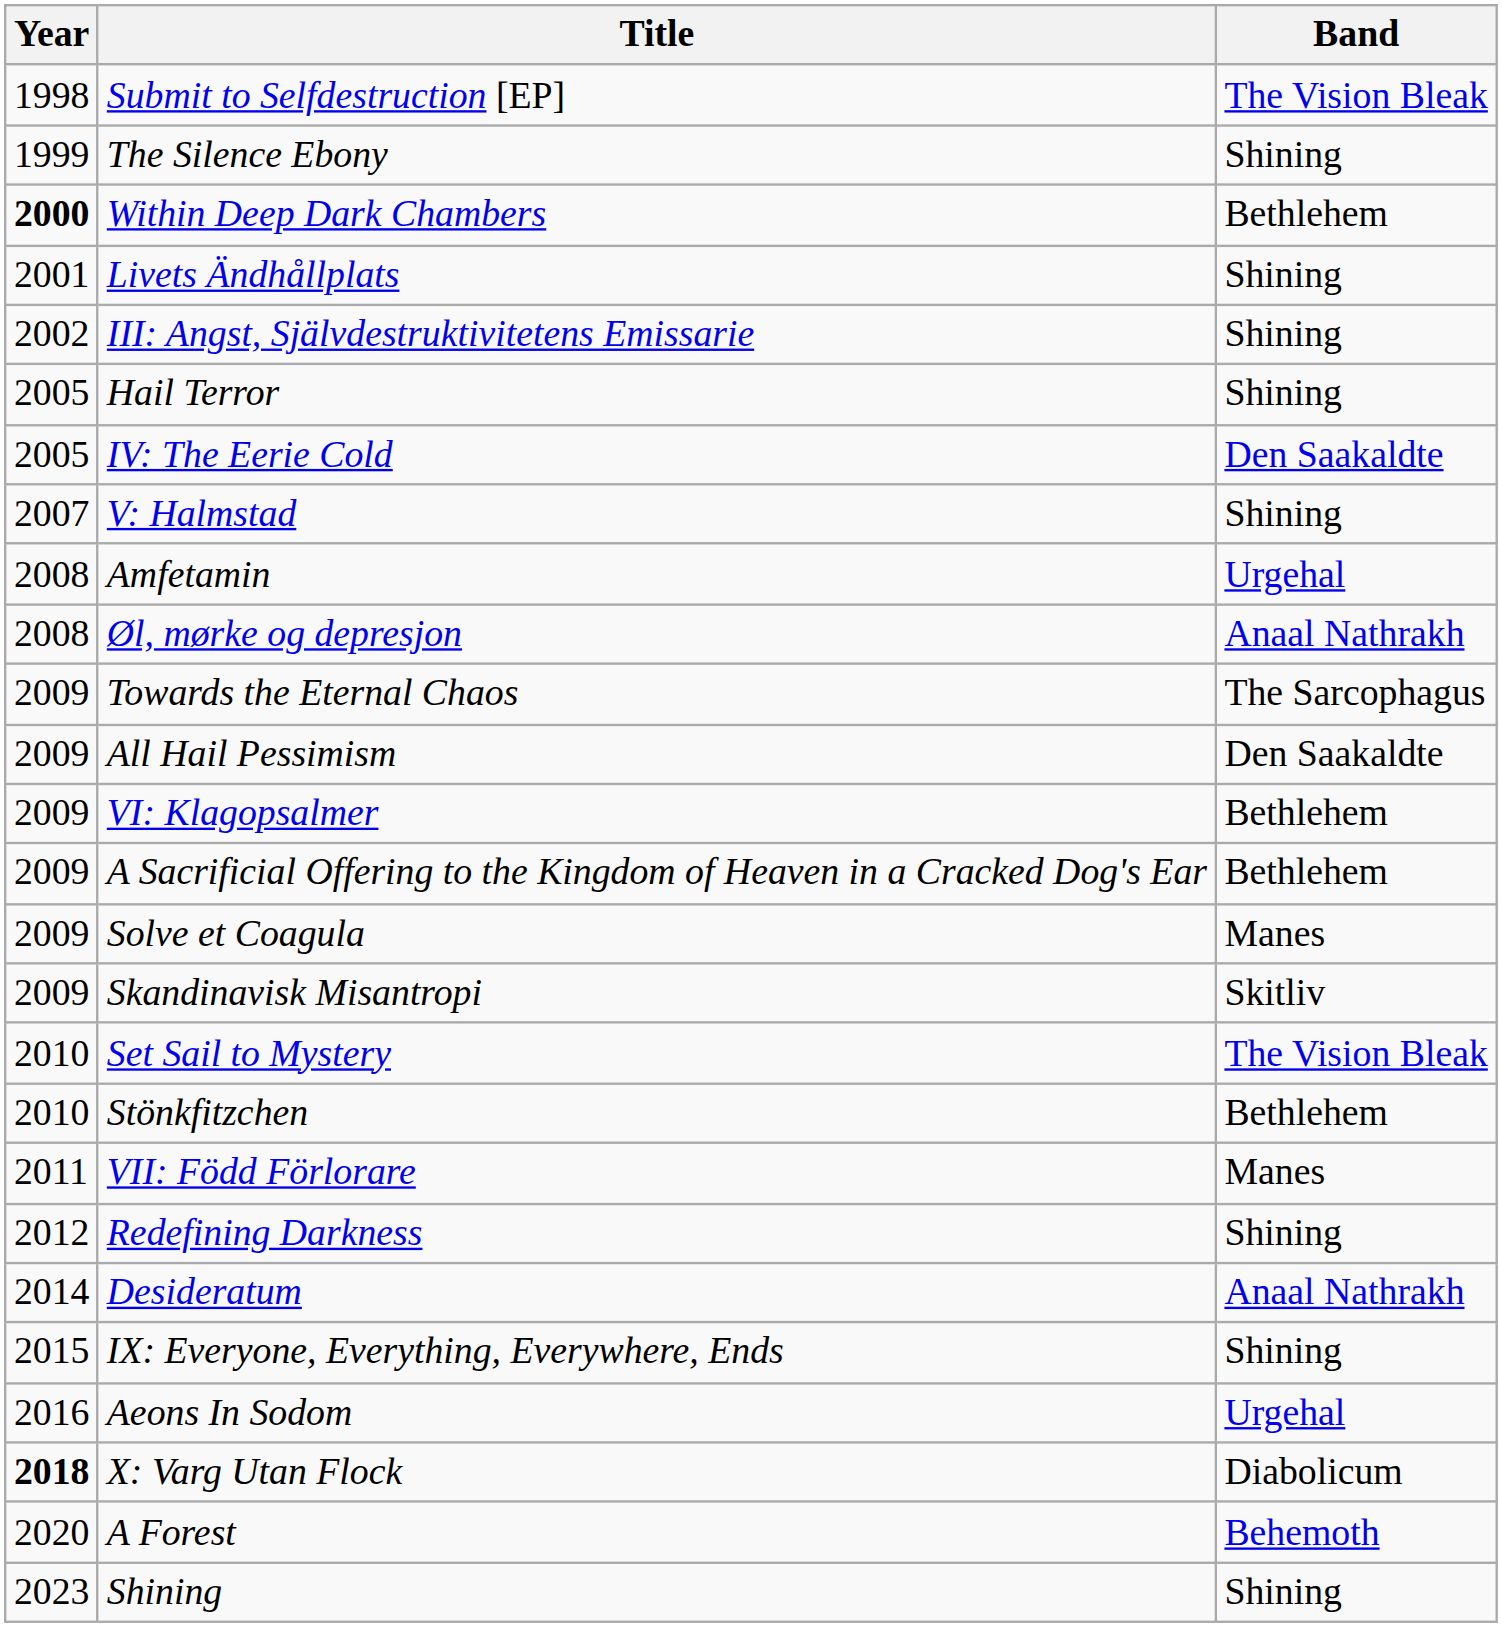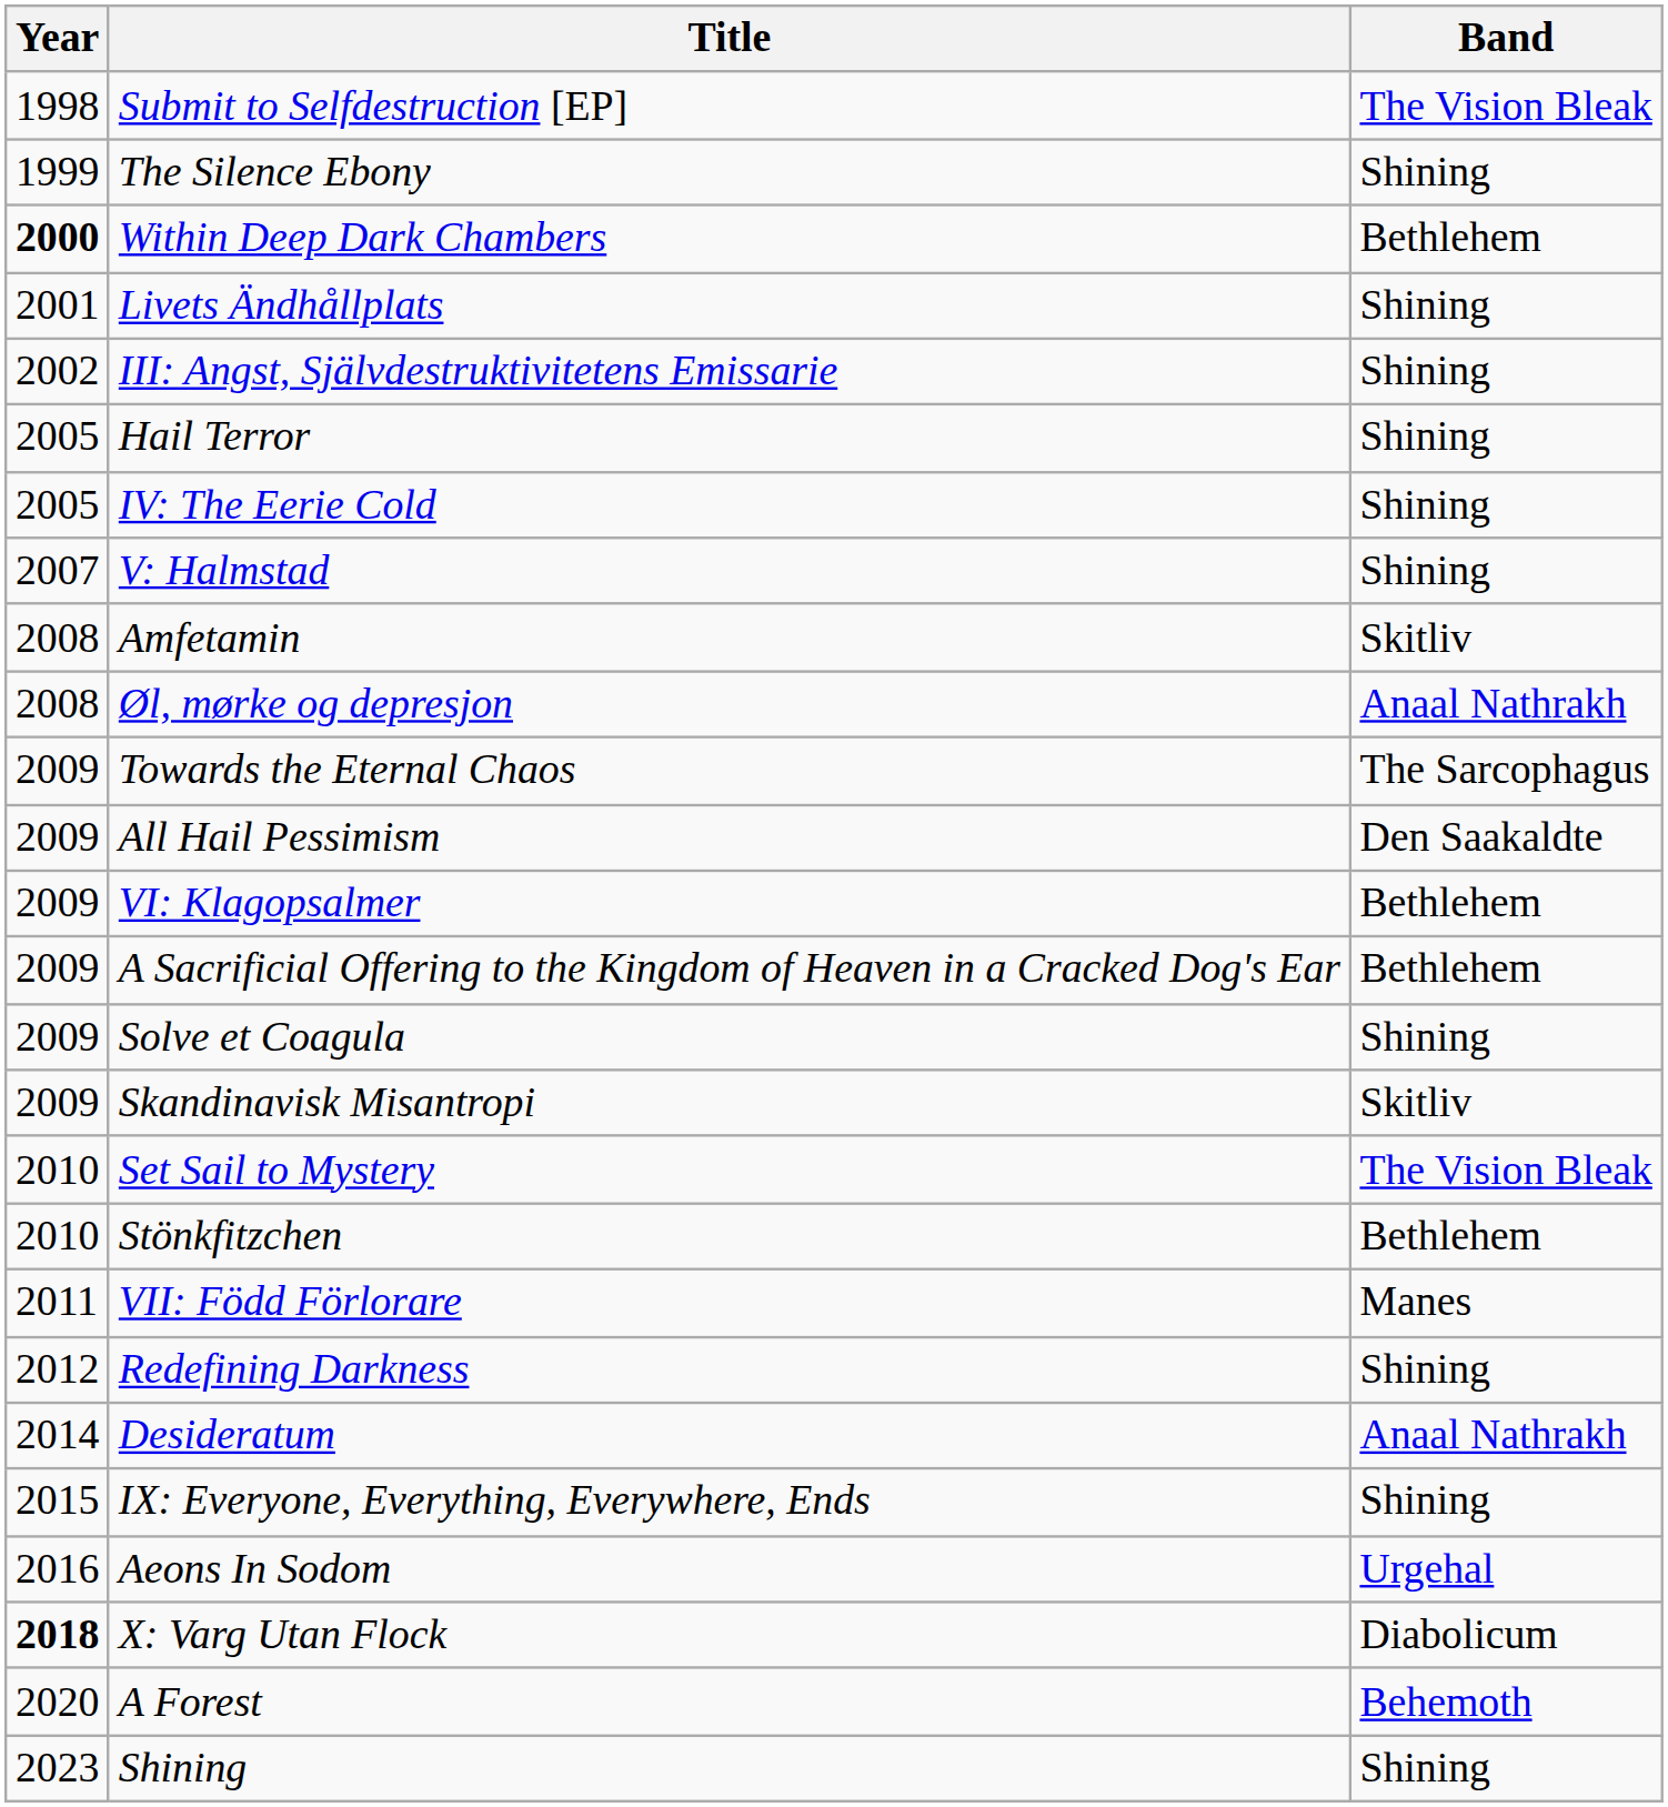 <table class="wikitable">
 <tr>
 <th>Year</th>
 <th>Title</th>
 <th>Band</th>
 </tr>
 <tr>
 <td>1998</td>
 <td><em><a href='#'>Submit to Selfdestruction</a></em> [EP]</td>
 <td><a href='#'>The Vision Bleak</a></td>
 </tr>
 <tr>
 <td>1999</td>
 <td><em>The Silence Ebony</em></td>
 <td>Shining</td>
 </tr>
 <tr>
 <td><strong>2000</strong></td>
 <td><em><a href='#'>Within Deep Dark Chambers</a></em></td>
 <td>Bethlehem</td>
 </tr>
 <tr>
 <td>2001</td>
 <td><em><a href='#'>Livets Ändhållplats</a></em></td>
 <td>Shining</td>
 </tr>
 <tr>
 <td>2002</td>
 <td><em><a href='#'>III: Angst, Självdestruktivitetens Emissarie</a></em></td>
 <td>Shining</td>
 </tr>
 <tr>
 <td>2005</td>
 <td><em>Hail Terror</em></td>
 <td>Shining</td>
 </tr>
 <tr>
 <td>2005</td>
 <td><em><a href='#'>IV: The Eerie Cold</a></em></td>
-<td><a href='#'>Den Saakaldte</a></td>
+<td>Shining</td>
 </tr>
 <tr>
 <td>2007</td>
 <td><em><a href='#'>V: Halmstad</a></em></td>
 <td>Shining</td>
 </tr>
 <tr>
 <td>2008</td>
 <td><em>Amfetamin</em></td>
-<td><a href='#'>Urgehal</a></td>
+<td>Skitliv</td>
 </tr>
 <tr>
 <td>2008</td>
 <td><em><a href='#'>Øl, mørke og depresjon</a></em></td>
 <td><a href='#'>Anaal Nathrakh</a></td>
 </tr>
 <tr>
 <td>2009</td>
 <td><em>Towards the Eternal Chaos</em></td>
 <td>The Sarcophagus</td>
 </tr>
 <tr>
 <td>2009</td>
 <td><em>All Hail Pessimism</em></td>
 <td>Den Saakaldte</td>
 </tr>
 <tr>
 <td>2009</td>
 <td><em><a href='#'>VI: Klagopsalmer</a> </em></td>
 <td>Bethlehem</td>
 </tr>
 <tr>
 <td>2009</td>
 <td><em>A Sacrificial Offering to the Kingdom of Heaven in a Cracked Dog's Ear</em></td>
 <td>Bethlehem</td>
 </tr>
 <tr>
 <td>2009</td>
 <td><em>Solve et Coagula</em></td>
-<td>Manes</td>
+<td>Shining</td>
 </tr>
 <tr>
 <td>2009</td>
 <td><em>Skandinavisk Misantropi</em></td>
 <td>Skitliv</td>
 </tr>
 <tr>
 <td>2010</td>
 <td><em><a href='#'>Set Sail to Mystery</a></em></td>
 <td><a href='#'>The Vision Bleak</a></td>
 </tr>
 <tr>
 <td>2010</td>
 <td><em>Stönkfitzchen</em></td>
 <td>Bethlehem</td>
 </tr>
 <tr>
 <td>2011</td>
 <td><em><a href='#'>VII: Född Förlorare</a></em></td>
 <td>Manes</td>
 </tr>
 <tr>
 <td>2012</td>
 <td><em><a href='#'>Redefining Darkness</a></em></td>
 <td>Shining</td>
 </tr>
 <tr>
 <td>2014</td>
 <td><em><a href='#'>Desideratum</a></em></td>
 <td><a href='#'>Anaal Nathrakh</a></td>
 </tr>
 <tr>
 <td>2015</td>
 <td><em>IX: Everyone, Everything, Everywhere, Ends</em></td>
 <td>Shining</td>
 </tr>
 <tr>
 <td>2016</td>
 <td><em>Aeons In Sodom</em></td>
 <td><a href='#'>Urgehal</a></td>
 </tr>
 <tr>
 <td><strong>2018</strong></td>
 <td><em> X: Varg Utan Flock</em></td>
 <td>Diabolicum</td>
 </tr>
 <tr>
 <td>2020</td>
 <td><em>A Forest</em></td>
 <td><a href='#'>Behemoth</a></td>
 </tr>
 <tr>
 <td>2023</td>
 <td><em>Shining</em></td>
 <td>Shining</td>
 </tr>
 </table>
